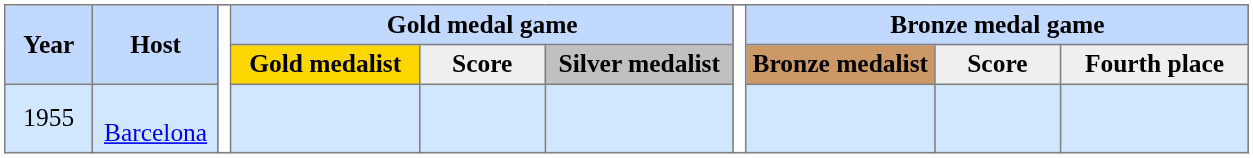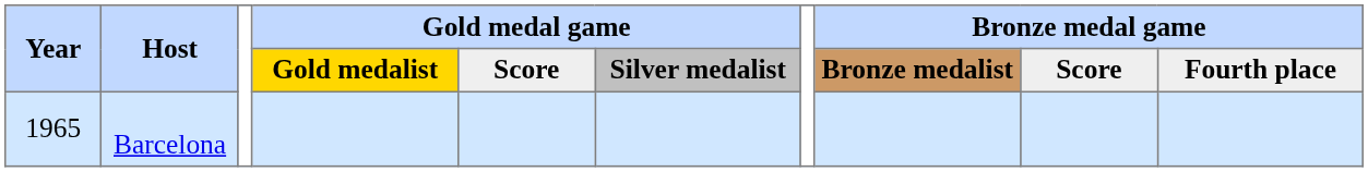 <table border=1 style="border-collapse:collapse; font-size:100%; text-align:center;" cellpadding=3 cellspacing=0>
 <tr bgcolor=#C1D8FF>
 <th rowspan=2 width=7%>Year</th>
 <th rowspan=2 width=10%>Host</th>
 <th width=1% rowspan=6 bgcolor=ffffff></th>
 <th colspan=3>Gold medal game</th>
 <th width=1% rowspan=6 bgcolor=ffffff></th>
 <th colspan=3>Bronze medal game</th>
 </tr>
 <tr bgcolor=#EFEFEF>
 <th width=15% bgcolor=gold>Gold medalist</th>
 <th width=10%>Score</th>
 <th width=15% bgcolor=silver>Silver medalist</th>
 <th width=15% bgcolor=cc9966>Bronze medalist</th>
 <th width=10%>Score</th>
 <th width=15%>Fourth place</th>
 </tr>
 <tr bgcolor=#D0E7FF>
-<td>1955</td>
+<td>1965</td>
 <td> <br><a href='#'>Barcelona</a></td>
 <td><strong></strong></td>
 <td></td>
 <td></td>
 <td></td>
 <td></td>
 <td></td>
 </tr>
 </table>
